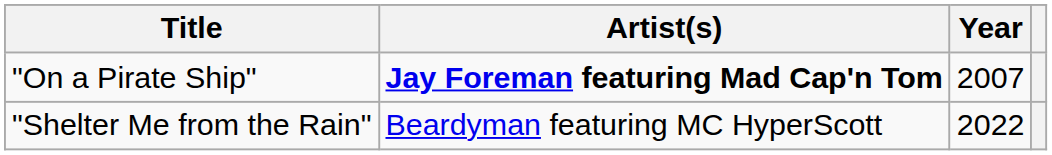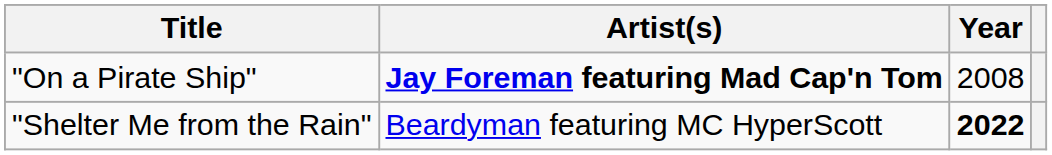 <table class="wikitable sortable">
 <tr>
 <th>Title</th>
 <th>Artist(s)</th>
 <th>Year</th>
 <th class="unsortable"></th>
 </tr>
 <tr>
 <td>"On a Pirate Ship"</td>
 <td><strong><a href='#'>Jay Foreman</a> featuring Mad Cap'n Tom</strong></td>
-<td>2007</td>
+<td>2008</td>
 <th style="text-align:centre;"></th>
 </tr>
 <tr>
 <td>"Shelter Me from the Rain"</td>
 <td><a href='#'>Beardyman</a> featuring MC HyperScott</td>
-<td>2022</td>
+<td><strong>2022</strong></td>
 <th style="text-align:centre;"></th>
 </tr>
 </table>
